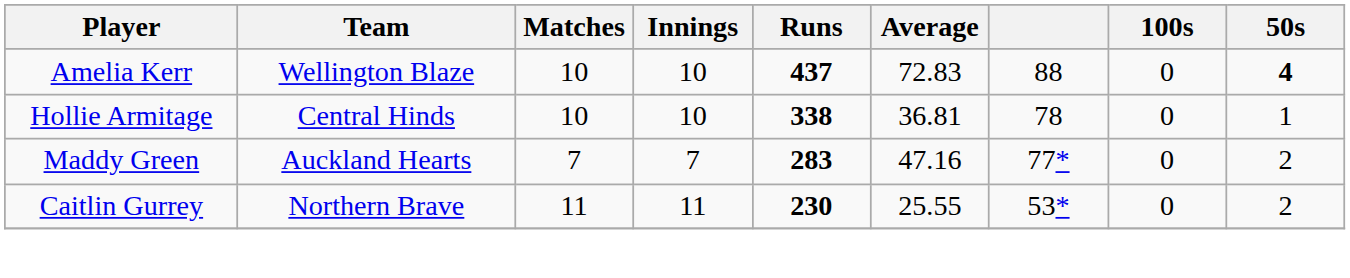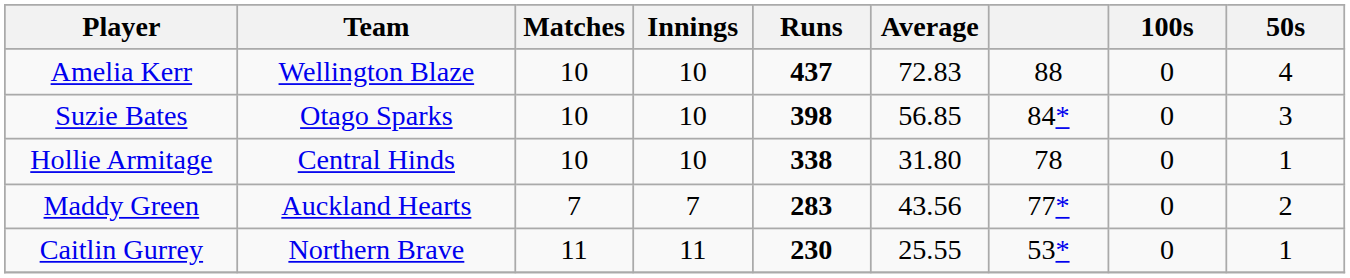 <table class="wikitable" style="text-align:center;">
 <tr>
 <th width=125>Player</th>
 <th width=150>Team</th>
 <th width=60>Matches</th>
 <th width=60>Innings</th>
 <th width=60>Runs</th>
 <th width=60>Average</th>
 <th width=60></th>
 <th width=60>100s</th>
 <th width=60>50s</th>
 </tr>
 <tr>
 <td><a href='#'>Amelia Kerr</a></td>
 <td><a href='#'>Wellington Blaze</a></td>
 <td>10</td>
 <td>10</td>
 <td><strong>437</strong></td>
 <td>72.83</td>
 <td>88</td>
 <td>0</td>
-<td><strong>4</strong></td>
+<td>4</td>
+</tr>
+<tr>
+<td><a href='#'>Suzie Bates</a></td>
+<td><a href='#'>Otago Sparks</a></td>
+<td>10</td>
+<td>10</td>
+<td><strong>398</strong></td>
+<td>56.85</td>
+<td>84<a href='#'>*</a></td>
+<td>0</td>
+<td>3</td>
 </tr>
 <tr>
 <td><a href='#'>Hollie Armitage</a></td>
 <td><a href='#'>Central Hinds</a></td>
 <td>10</td>
 <td>10</td>
 <td><strong>338</strong></td>
-<td>36.81</td>
+<td>31.80</td>
 <td>78</td>
 <td>0</td>
 <td>1</td>
 </tr>
 <tr>
 <td><a href='#'>Maddy Green</a></td>
 <td><a href='#'>Auckland Hearts</a></td>
 <td>7</td>
 <td>7</td>
 <td><strong>283</strong></td>
-<td>47.16</td>
+<td>43.56</td>
 <td>77<a href='#'>*</a></td>
 <td>0</td>
 <td>2</td>
 </tr>
 <tr>
 <td><a href='#'>Caitlin Gurrey</a></td>
 <td><a href='#'>Northern Brave</a></td>
 <td>11</td>
 <td>11</td>
 <td><strong>230</strong></td>
 <td>25.55</td>
 <td>53<a href='#'>*</a></td>
 <td>0</td>
-<td>2</td>
+<td>1</td>
 </tr>
 <tr>
 </tr>
 </table>
